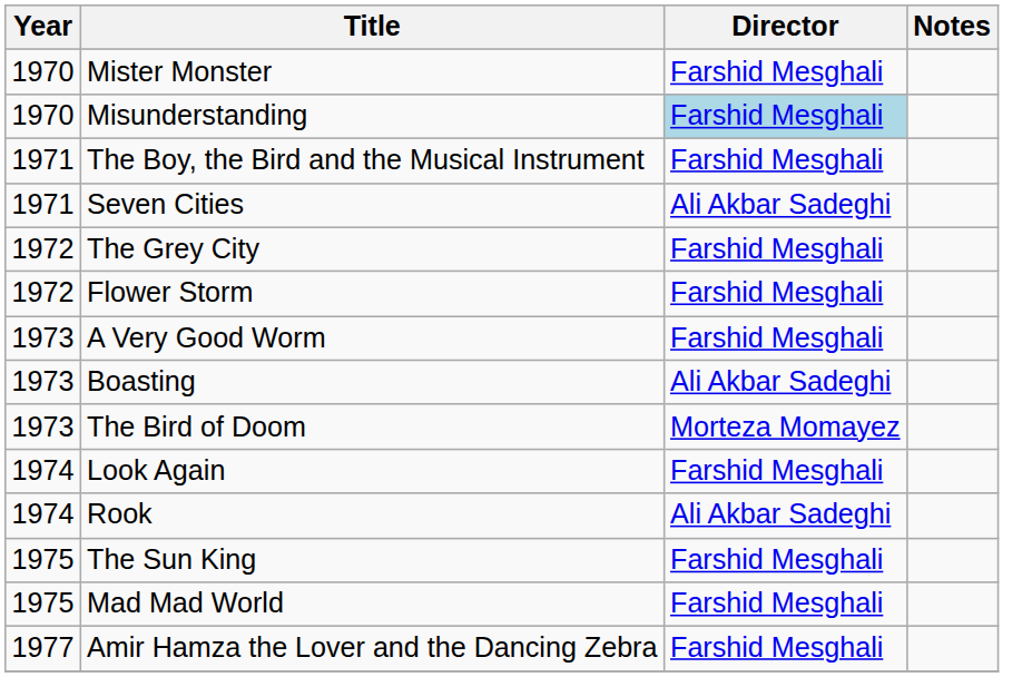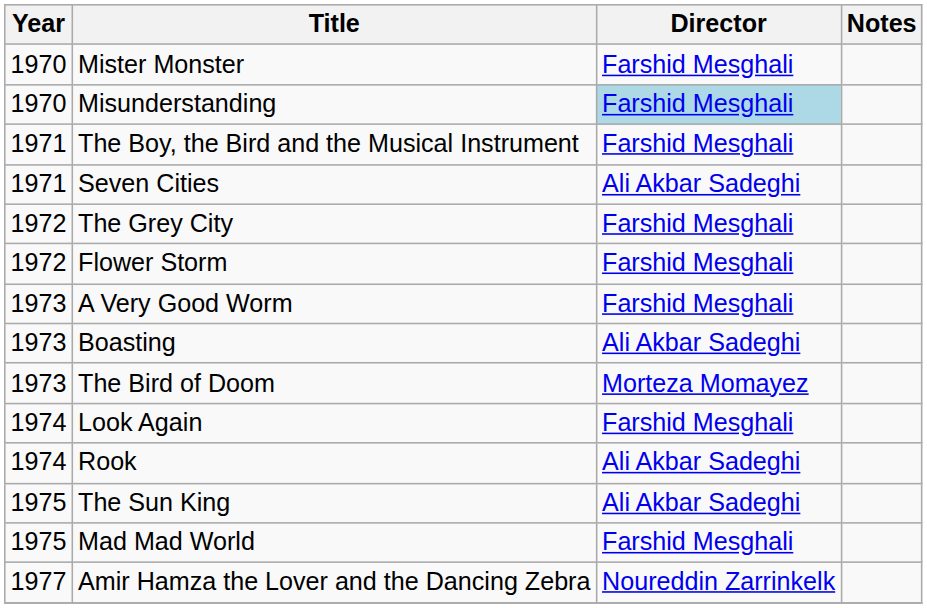 <table class="wikitable sortable">
 <tr>
 <th>Year</th>
 <th>Title</th>
 <th>Director</th>
 <th class="unsortable">Notes</th>
 </tr>
 <tr>
 <td>1970</td>
 <td>Mister Monster</td>
 <td><a href='#'>Farshid Mesghali</a></td>
 <td></td>
 </tr>
 <tr>
 <td>1970</td>
 <td>Misunderstanding</td>
 <td style="background: lightblue;"><a href='#'>Farshid Mesghali</a></td>
 <td></td>
 </tr>
 <tr>
 <td>1971</td>
 <td>The Boy, the Bird and the Musical Instrument</td>
 <td><a href='#'>Farshid Mesghali</a></td>
 <td></td>
 </tr>
 <tr>
 <td>1971</td>
 <td>Seven Cities</td>
 <td><a href='#'>Ali Akbar Sadeghi</a></td>
 <td></td>
 </tr>
 <tr>
 <td>1972</td>
 <td>The Grey City</td>
 <td><a href='#'>Farshid Mesghali</a></td>
 <td></td>
 </tr>
 <tr>
 <td>1972</td>
 <td>Flower Storm</td>
 <td><a href='#'>Farshid Mesghali</a></td>
 <td></td>
 </tr>
 <tr>
 <td>1973</td>
 <td>A Very Good Worm</td>
 <td><a href='#'>Farshid Mesghali</a></td>
 <td></td>
 </tr>
 <tr>
 <td>1973</td>
 <td>Boasting</td>
 <td><a href='#'>Ali Akbar Sadeghi</a></td>
 <td></td>
 </tr>
 <tr>
 <td>1973</td>
 <td>The Bird of Doom</td>
 <td><a href='#'>Morteza Momayez</a></td>
 <td></td>
 </tr>
 <tr>
 <td>1974</td>
 <td>Look Again</td>
 <td><a href='#'>Farshid Mesghali</a></td>
 <td></td>
 </tr>
 <tr>
 <td>1974</td>
 <td>Rook</td>
 <td><a href='#'>Ali Akbar Sadeghi</a></td>
 <td></td>
 </tr>
 <tr>
 <td>1975</td>
 <td>The Sun King</td>
-<td><a href='#'>Farshid Mesghali</a></td>
+<td><a href='#'>Ali Akbar Sadeghi</a></td>
 <td></td>
 </tr>
 <tr>
 <td>1975</td>
 <td>Mad Mad World</td>
 <td><a href='#'>Farshid Mesghali</a></td>
 <td></td>
 </tr>
 <tr>
 <td>1977</td>
 <td>Amir Hamza the Lover and the Dancing Zebra</td>
-<td><a href='#'>Farshid Mesghali</a></td>
+<td><a href='#'>Noureddin Zarrinkelk</a></td>
 <td></td>
 </tr>
 <tr>
 </tr>
 </table>
